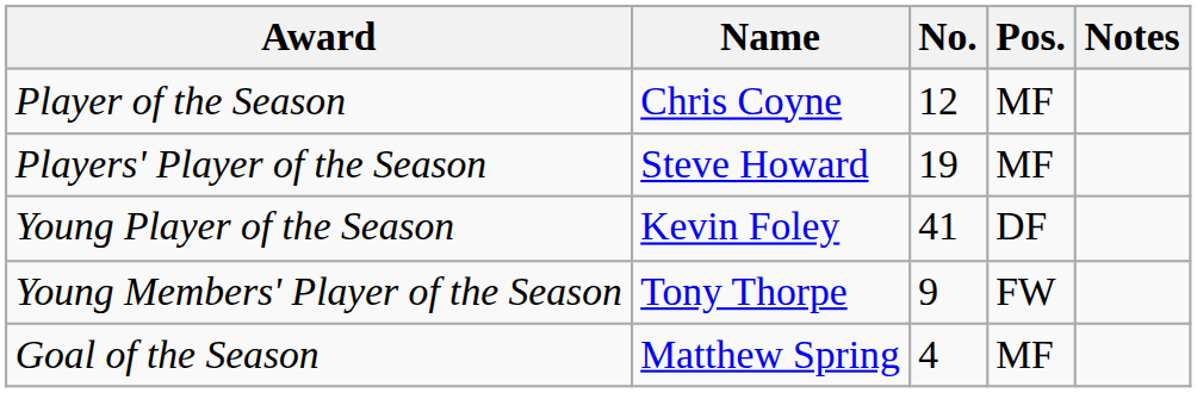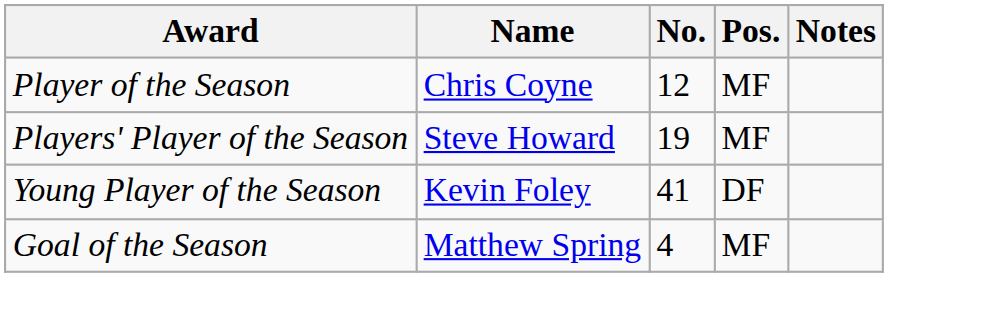 <table class="wikitable" style="text-align:center">
 <tr>
 <th>Award</th>
 <th>Name</th>
 <th>No.</th>
 <th>Pos.</th>
 <th>Notes</th>
 </tr>
 <tr>
 <td align="left"><em>Player of the Season</em></td>
 <td align="left"> <a href='#'>Chris Coyne</a></td>
 <td align="left">12</td>
 <td align="left">MF</td>
 <td align="center"></td>
 </tr>
 <tr>
 <td align="left"><em>Players' Player of the Season</em></td>
 <td align="left"> <a href='#'>Steve Howard</a></td>
 <td align="left">19</td>
 <td align="left">MF</td>
 <td align="center"></td>
 </tr>
 <tr>
 <td align="left"><em>Young Player of the Season</em></td>
 <td align="left"> <a href='#'>Kevin Foley</a></td>
 <td align="left">41</td>
 <td align="left">DF</td>
 <td align="center"></td>
 </tr>
 <tr>
-<td align="left"><em>Young Members' Player of the Season</em></td>
-<td align="left"> <a href='#'>Tony Thorpe</a></td>
-<td align="left">9</td>
-<td align="left">FW</td>
-<td align="center"></td>
-</tr>
-<tr>
 <td align="left"><em>Goal of the Season</em></td>
 <td align="left"> <a href='#'>Matthew Spring</a></td>
 <td align="left">4</td>
 <td align="left">MF</td>
 <td align="center"></td>
 </tr>
 </table>
